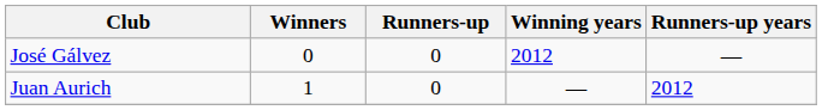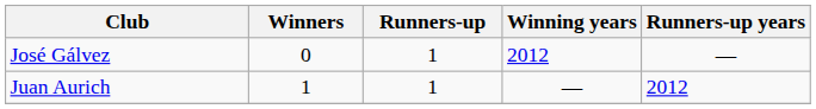 <table class="wikitable sortable">
 <tr>
 <th scope=col class="unsortable" width=180>Club</th>
 <th scope=col width=80>Winners</th>
 <th scope=col width=100>Runners-up</th>
 <th scope=col class="unsortable">Winning years</th>
 <th scope=col class="unsortable">Runners-up years</th>
 </tr>
 <tr>
 <td><a href='#'>José Gálvez</a></td>
 <td align=center>0</td>
-<td align=center>0</td>
+<td align=center>1</td>
 <td><a href='#'>2012</a></td>
 <td align=center>—</td>
 </tr>
 <tr>
 <td><a href='#'>Juan Aurich</a></td>
 <td align=center>1</td>
-<td align=center>0</td>
+<td align=center>1</td>
 <td align=center>—</td>
 <td><a href='#'>2012</a></td>
 </tr>
 <tr>
 </tr>
 </table>
